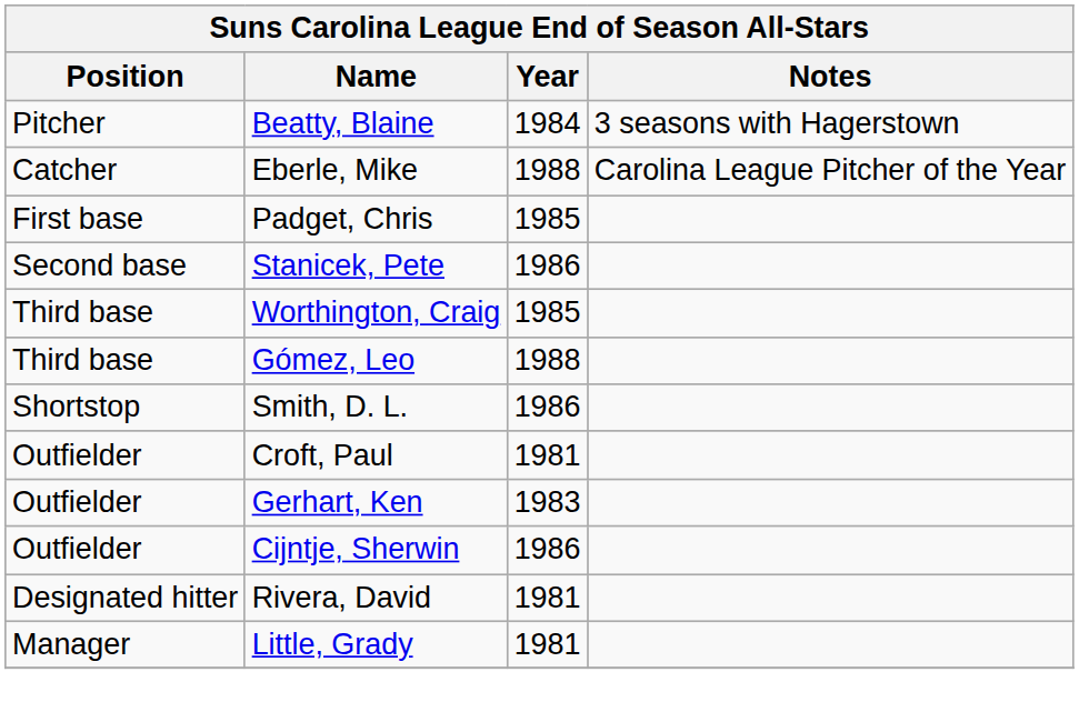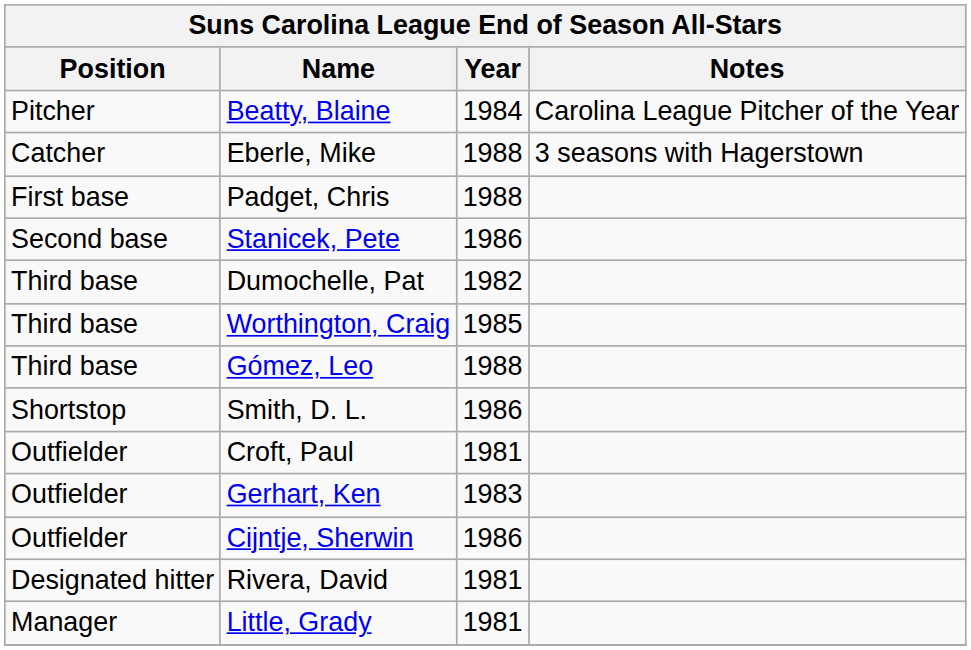 <table class="wikitable sortable collapsible collapsed ">
 <tr>
 <th colspan="4">Suns Carolina League End of  Season All-Stars</th>
 </tr>
 <tr>
 <th>Position</th>
 <th>Name</th>
 <th>Year</th>
 <th>Notes</th>
 </tr>
 <tr>
 <td>Pitcher</td>
 <td><a href='#'>Beatty, Blaine</a></td>
 <td>1984</td>
-<td>3 seasons with Hagerstown</td>
+<td>Carolina League Pitcher of the Year</td>
 </tr>
 <tr>
 <td>Catcher</td>
 <td>Eberle, Mike</td>
 <td>1988</td>
-<td>Carolina League Pitcher of the Year</td>
+<td>3 seasons with Hagerstown</td>
 </tr>
 <tr>
 <td>First base</td>
 <td>Padget, Chris</td>
-<td>1985</td>
+<td>1988</td>
 <td></td>
 </tr>
 <tr>
 <td>Second base</td>
 <td><a href='#'>Stanicek, Pete</a></td>
 <td>1986</td>
+<td></td>
+</tr>
+<tr>
+<td>Third base</td>
+<td>Dumochelle, Pat</td>
+<td>1982</td>
 <td></td>
 </tr>
 <tr>
 <td>Third base</td>
 <td><a href='#'>Worthington, Craig</a></td>
 <td>1985</td>
 <td></td>
 </tr>
 <tr>
 <td>Third base</td>
 <td><a href='#'>Gómez, Leo</a></td>
 <td>1988</td>
 </tr>
 <tr>
 <td>Shortstop</td>
 <td>Smith, D. L.</td>
 <td>1986</td>
 <td></td>
 </tr>
 <tr>
 <td>Outfielder</td>
 <td>Croft, Paul</td>
 <td>1981</td>
 <td></td>
 </tr>
 <tr>
 <td>Outfielder</td>
 <td><a href='#'>Gerhart, Ken</a></td>
 <td>1983</td>
 <td></td>
 </tr>
 <tr>
 <td>Outfielder</td>
 <td><a href='#'>Cijntje, Sherwin</a></td>
 <td>1986</td>
 <td></td>
 </tr>
 <tr>
 <td>Designated hitter</td>
 <td>Rivera, David</td>
 <td>1981</td>
 <td></td>
 </tr>
 <tr>
 <td>Manager</td>
 <td><a href='#'>Little, Grady</a></td>
 <td>1981</td>
 <td></td>
 </tr>
 <tr>
 </tr>
 </table>
